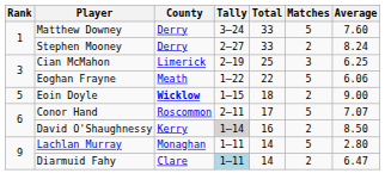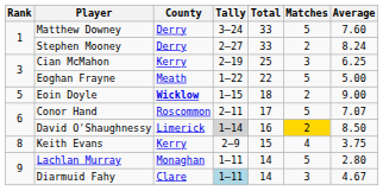 <table class="wikitable">
 <tr>
 <th>Rank</th>
 <th>Player</th>
 <th>County</th>
 <th>Tally</th>
 <th>Total</th>
 <th>Matches</th>
 <th>Average</th>
 </tr>
 <tr>
 <td rowspan="2" style="text-align:center;">1</td>
 <td>Matthew Downey</td>
 <td><a href='#'>Derry</a></td>
 <td align=center>3–24</td>
 <td align=center>33</td>
 <td align=center>5</td>
 <td align=center>7.60</td>
 </tr>
 <tr>
 <td>Stephen Mooney</td>
 <td><a href='#'>Derry</a></td>
 <td align=center>2–27</td>
 <td align=center>33</td>
 <td align=center>2</td>
 <td align=center>8.24</td>
 </tr>
 <tr>
 <td rowspan="2" style="text-align:center;">3</td>
 <td>Cian McMahon</td>
-<td><a href='#'>Limerick</a></td>
+<td><a href='#'>Kerry</a></td>
 <td align=center>2–19</td>
 <td align=center>25</td>
 <td align=center>3</td>
 <td align=center>6.25</td>
 </tr>
 <tr>
 <td>Eoghan Frayne</td>
 <td><a href='#'>Meath</a></td>
 <td align=center>1–22</td>
 <td align=center>22</td>
 <td align=center>5</td>
-<td align=center>6.06</td>
+<td align=center>5.00</td>
 </tr>
 <tr>
 <td rowspan="1" style="text-align:center;">5</td>
 <td>Eoin Doyle</td>
 <td><strong><a href='#'>Wicklow</a></strong></td>
 <td align=center>1–15</td>
 <td align=center>18</td>
 <td align=center>2</td>
 <td align=center>9.00</td>
 </tr>
 <tr>
 <td rowspan="2" style="text-align:center;">6</td>
 <td>Conor Hand</td>
 <td><a href='#'>Roscommon</a></td>
 <td align=center>2–11</td>
 <td align=center>17</td>
 <td align=center>5</td>
 <td align=center>7.07</td>
 </tr>
 <tr>
 <td>David O'Shaughnessy</td>
-<td><a href='#'>Kerry</a></td>
+<td><a href='#'>Limerick</a></td>
 <td align=center style="background: lightgrey;">1–14</td>
 <td align=center>16</td>
-<td align=center>2</td>
+<td align=center style="background: gold;">2</td>
 <td align=center>8.50</td>
+</tr>
+<tr>
+<td rowspan="1" style="text-align:center;">8</td>
+<td>Keith Evans</td>
+<td><a href='#'>Kerry</a></td>
+<td align=center>2–9</td>
+<td align=center>15</td>
+<td align=center>4</td>
+<td align=center>3.75</td>
 </tr>
 <tr>
 <td rowspan="2" style="text-align:center;">9</td>
 <td><a href='#'>Lachlan Murray</a></td>
 <td><a href='#'>Monaghan</a></td>
 <td align=center>1–11</td>
 <td align=center>14</td>
 <td align=center>5</td>
 <td align=center>2.80</td>
 </tr>
 <tr>
 <td>Diarmuid Fahy</td>
 <td><a href='#'>Clare</a></td>
 <td align=center style="background: lightblue;">1–11</td>
 <td align=center>14</td>
-<td align=center>2</td>
-<td align=center>6.47</td>
+<td align=center>3</td>
+<td align=center>4.67</td>
 </tr>
 </table>
